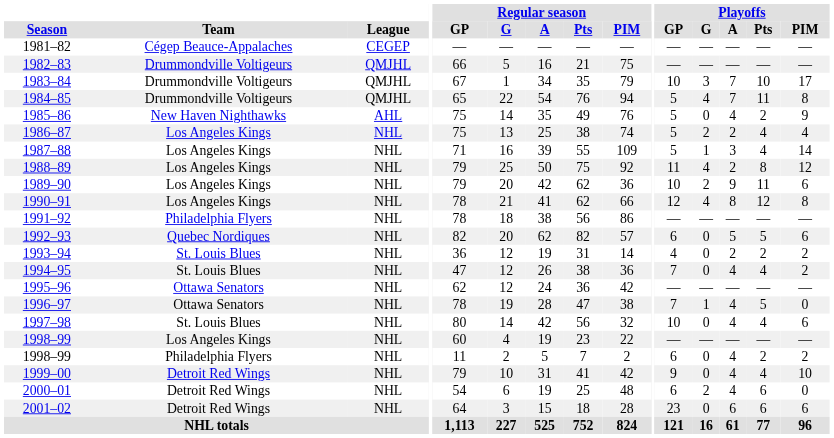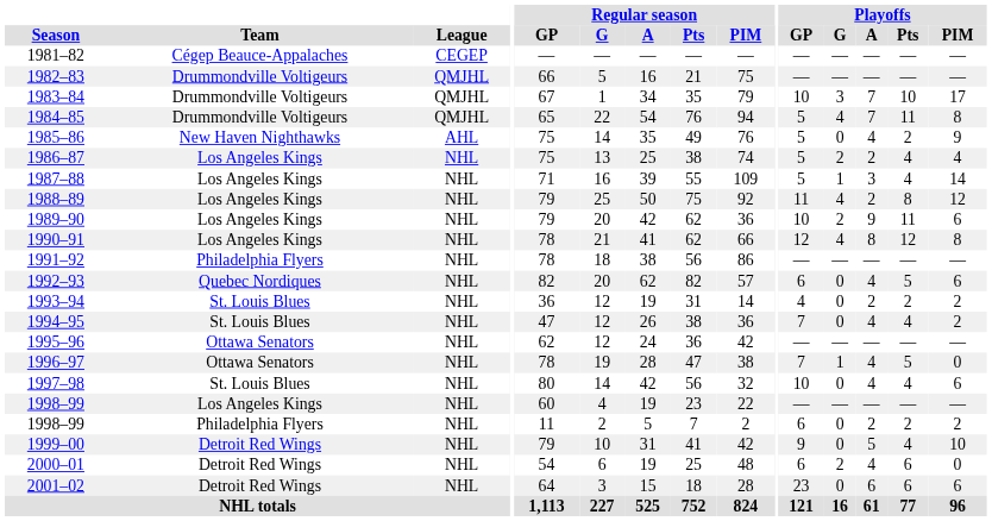 <table border="0" cellpadding="1" cellspacing="0" style="text-align:center; width:60em">
 <tr bgcolor="#e0e0e0">
 <th colspan="3" bgcolor="#ffffff"></th>
 <th rowspan="100" bgcolor="#ffffff"></th>
 <th colspan="5"><a href='#'>Regular season</a></th>
 <th rowspan="100" bgcolor="#ffffff"></th>
 <th colspan="5"><a href='#'>Playoffs</a></th>
 </tr>
 <tr bgcolor="#e0e0e0">
 <th><a href='#'>Season</a></th>
 <th>Team</th>
 <th>League</th>
 <th>GP</th>
 <th><a href='#'>G</a></th>
 <th><a href='#'>A</a></th>
 <th><a href='#'>Pts</a></th>
 <th><a href='#'>PIM</a></th>
 <th>GP</th>
 <th>G</th>
 <th>A</th>
 <th>Pts</th>
 <th>PIM</th>
 </tr>
 <tr>
 <td>1981–82</td>
 <td><a href='#'>Cégep Beauce-Appalaches</a></td>
 <td><a href='#'>CEGEP</a></td>
 <td>—</td>
 <td>—</td>
 <td>—</td>
 <td>—</td>
 <td>—</td>
 <td>—</td>
 <td>—</td>
 <td>—</td>
 <td>—</td>
 <td>—</td>
 </tr>
 <tr bgcolor="#f0f0f0">
 <td><a href='#'>1982–83</a></td>
 <td><a href='#'>Drummondville Voltigeurs</a></td>
 <td><a href='#'>QMJHL</a></td>
 <td>66</td>
 <td>5</td>
 <td>16</td>
 <td>21</td>
 <td>75</td>
 <td>—</td>
 <td>—</td>
 <td>—</td>
 <td>—</td>
 <td>—</td>
 </tr>
 <tr>
 <td><a href='#'>1983–84</a></td>
 <td>Drummondville Voltigeurs</td>
 <td>QMJHL</td>
 <td>67</td>
 <td>1</td>
 <td>34</td>
 <td>35</td>
 <td>79</td>
 <td>10</td>
 <td>3</td>
 <td>7</td>
 <td>10</td>
 <td>17</td>
 </tr>
 <tr bgcolor="#f0f0f0">
 <td><a href='#'>1984–85</a></td>
 <td>Drummondville Voltigeurs</td>
 <td>QMJHL</td>
 <td>65</td>
 <td>22</td>
 <td>54</td>
 <td>76</td>
 <td>94</td>
 <td>5</td>
 <td>4</td>
 <td>7</td>
 <td>11</td>
 <td>8</td>
 </tr>
 <tr>
 <td><a href='#'>1985–86</a></td>
 <td><a href='#'>New Haven Nighthawks</a></td>
 <td><a href='#'>AHL</a></td>
 <td>75</td>
 <td>14</td>
 <td>35</td>
 <td>49</td>
 <td>76</td>
 <td>5</td>
 <td>0</td>
 <td>4</td>
 <td>2</td>
 <td>9</td>
 </tr>
 <tr bgcolor="#f0f0f0">
 <td><a href='#'>1986–87</a></td>
 <td><a href='#'>Los Angeles Kings</a></td>
 <td><a href='#'>NHL</a></td>
 <td>75</td>
 <td>13</td>
 <td>25</td>
 <td>38</td>
 <td>74</td>
 <td>5</td>
 <td>2</td>
 <td>2</td>
 <td>4</td>
 <td>4</td>
 </tr>
 <tr>
 <td><a href='#'>1987–88</a></td>
 <td>Los Angeles Kings</td>
 <td>NHL</td>
 <td>71</td>
 <td>16</td>
 <td>39</td>
 <td>55</td>
 <td>109</td>
 <td>5</td>
 <td>1</td>
 <td>3</td>
 <td>4</td>
 <td>14</td>
 </tr>
 <tr bgcolor="#f0f0f0">
 <td><a href='#'>1988–89</a></td>
 <td>Los Angeles Kings</td>
 <td>NHL</td>
 <td>79</td>
 <td>25</td>
 <td>50</td>
 <td>75</td>
 <td>92</td>
 <td>11</td>
 <td>4</td>
 <td>2</td>
 <td>8</td>
 <td>12</td>
 </tr>
 <tr>
 <td><a href='#'>1989–90</a></td>
 <td>Los Angeles Kings</td>
 <td>NHL</td>
 <td>79</td>
 <td>20</td>
 <td>42</td>
 <td>62</td>
 <td>36</td>
 <td>10</td>
 <td>2</td>
 <td>9</td>
 <td>11</td>
 <td>6</td>
 </tr>
 <tr bgcolor="#f0f0f0">
 <td><a href='#'>1990–91</a></td>
 <td>Los Angeles Kings</td>
 <td>NHL</td>
 <td>78</td>
 <td>21</td>
 <td>41</td>
 <td>62</td>
 <td>66</td>
 <td>12</td>
 <td>4</td>
 <td>8</td>
 <td>12</td>
 <td>8</td>
 </tr>
 <tr>
 <td><a href='#'>1991–92</a></td>
 <td><a href='#'>Philadelphia Flyers</a></td>
 <td>NHL</td>
 <td>78</td>
 <td>18</td>
 <td>38</td>
 <td>56</td>
 <td>86</td>
 <td>—</td>
 <td>—</td>
 <td>—</td>
 <td>—</td>
 <td>—</td>
 </tr>
 <tr bgcolor="#f0f0f0">
 <td><a href='#'>1992–93</a></td>
 <td><a href='#'>Quebec Nordiques</a></td>
 <td>NHL</td>
 <td>82</td>
 <td>20</td>
 <td>62</td>
 <td>82</td>
 <td>57</td>
 <td>6</td>
 <td>0</td>
-<td>5</td>
+<td>4</td>
 <td>5</td>
 <td>6</td>
 </tr>
 <tr>
 <td><a href='#'>1993–94</a></td>
 <td><a href='#'>St. Louis Blues</a></td>
 <td>NHL</td>
 <td>36</td>
 <td>12</td>
 <td>19</td>
 <td>31</td>
 <td>14</td>
 <td>4</td>
 <td>0</td>
 <td>2</td>
 <td>2</td>
 <td>2</td>
 </tr>
 <tr bgcolor="#f0f0f0">
 <td><a href='#'>1994–95</a></td>
 <td>St. Louis Blues</td>
 <td>NHL</td>
 <td>47</td>
 <td>12</td>
 <td>26</td>
 <td>38</td>
 <td>36</td>
 <td>7</td>
 <td>0</td>
 <td>4</td>
 <td>4</td>
 <td>2</td>
 </tr>
 <tr>
 <td><a href='#'>1995–96</a></td>
 <td><a href='#'>Ottawa Senators</a></td>
 <td>NHL</td>
 <td>62</td>
 <td>12</td>
 <td>24</td>
 <td>36</td>
 <td>42</td>
 <td>—</td>
 <td>—</td>
 <td>—</td>
 <td>—</td>
 <td>—</td>
 </tr>
 <tr bgcolor="#f0f0f0">
 <td><a href='#'>1996–97</a></td>
 <td>Ottawa Senators</td>
 <td>NHL</td>
 <td>78</td>
 <td>19</td>
 <td>28</td>
 <td>47</td>
 <td>38</td>
 <td>7</td>
 <td>1</td>
 <td>4</td>
 <td>5</td>
 <td>0</td>
 </tr>
 <tr>
 <td><a href='#'>1997–98</a></td>
 <td>St. Louis Blues</td>
 <td>NHL</td>
 <td>80</td>
 <td>14</td>
 <td>42</td>
 <td>56</td>
 <td>32</td>
 <td>10</td>
 <td>0</td>
 <td>4</td>
 <td>4</td>
 <td>6</td>
 </tr>
 <tr bgcolor="#f0f0f0">
 <td><a href='#'>1998–99</a></td>
 <td>Los Angeles Kings</td>
 <td>NHL</td>
 <td>60</td>
 <td>4</td>
 <td>19</td>
 <td>23</td>
 <td>22</td>
 <td>—</td>
 <td>—</td>
 <td>—</td>
 <td>—</td>
 <td>—</td>
 </tr>
 <tr>
 <td>1998–99</td>
 <td>Philadelphia Flyers</td>
 <td>NHL</td>
 <td>11</td>
 <td>2</td>
 <td>5</td>
 <td>7</td>
 <td>2</td>
 <td>6</td>
 <td>0</td>
-<td>4</td>
+<td>2</td>
 <td>2</td>
 <td>2</td>
 </tr>
 <tr bgcolor="#f0f0f0">
 <td><a href='#'>1999–00</a></td>
 <td><a href='#'>Detroit Red Wings</a></td>
 <td>NHL</td>
 <td>79</td>
 <td>10</td>
 <td>31</td>
 <td>41</td>
 <td>42</td>
 <td>9</td>
 <td>0</td>
-<td>4</td>
+<td>5</td>
 <td>4</td>
 <td>10</td>
 </tr>
 <tr>
 <td><a href='#'>2000–01</a></td>
 <td>Detroit Red Wings</td>
 <td>NHL</td>
 <td>54</td>
 <td>6</td>
 <td>19</td>
 <td>25</td>
 <td>48</td>
 <td>6</td>
 <td>2</td>
 <td>4</td>
 <td>6</td>
 <td>0</td>
 </tr>
 <tr bgcolor="#f0f0f0">
 <td><a href='#'>2001–02</a></td>
 <td>Detroit Red Wings</td>
 <td>NHL</td>
 <td>64</td>
 <td>3</td>
 <td>15</td>
 <td>18</td>
 <td>28</td>
 <td>23</td>
 <td>0</td>
 <td>6</td>
 <td>6</td>
 <td>6</td>
 </tr>
 <tr bgcolor="#e0e0e0">
 <th colspan="3">NHL totals</th>
 <th>1,113</th>
 <th>227</th>
 <th>525</th>
 <th>752</th>
 <th>824</th>
 <th>121</th>
 <th>16</th>
 <th>61</th>
 <th>77</th>
 <th>96</th>
 </tr>
 </table>
